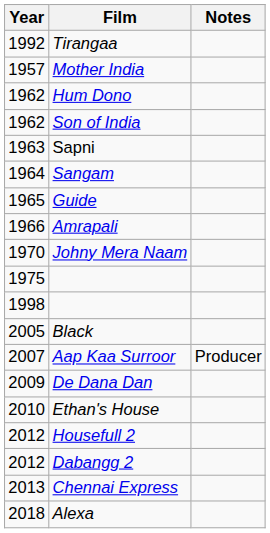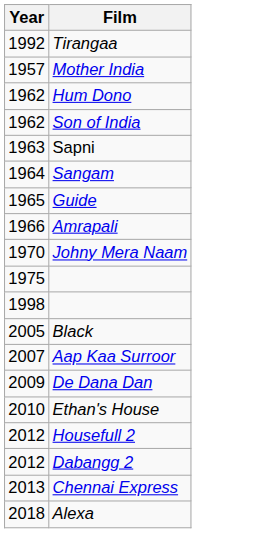 <table class="wikitable" border="1">
 <tr>
 <th>Year</th>
 <th>Film</th>
-<th>Notes</th>
 </tr>
 <tr>
 <td>1992</td>
 <td><em>Tirangaa</em></td>
-<td></td>
 </tr>
 <tr>
 <td>1957</td>
 <td><em><a href='#'>Mother India</a></em></td>
-<td></td>
 </tr>
 <tr>
 <td>1962</td>
 <td><em><a href='#'>Hum Dono</a></em></td>
-<td></td>
 </tr>
 <tr>
 <td>1962</td>
 <td><em><a href='#'>Son of India</a></em></td>
-<td></td>
 </tr>
 <tr>
 <td>1963</td>
 <td>Sapni</td>
-<td></td>
 </tr>
 <tr>
 <td>1964</td>
 <td><em><a href='#'>Sangam</a></em></td>
-<td></td>
 </tr>
 <tr>
 <td>1965</td>
 <td><em><a href='#'>Guide</a></em></td>
-<td></td>
 </tr>
 <tr>
 <td>1966</td>
 <td><em><a href='#'>Amrapali</a></em></td>
-<td></td>
 </tr>
 <tr>
 <td>1970</td>
 <td><em><a href='#'>Johny Mera Naam</a></em></td>
-<td></td>
 </tr>
 <tr>
 <td>1975</td>
-<td></td>
 <td></td>
 </tr>
 <tr>
 <td>1998</td>
 <td></td>
-<td></td>
 </tr>
 <tr>
 <td>2005</td>
 <td><em>Black</em></td>
-<td></td>
 </tr>
 <tr>
 <td>2007</td>
 <td><em><a href='#'>Aap Kaa Surroor</a></em></td>
-<td>Producer</td>
 </tr>
 <tr>
 <td>2009</td>
 <td><em><a href='#'>De Dana Dan</a></em></td>
-<td></td>
 </tr>
 <tr>
 <td>2010</td>
 <td><em>Ethan's House</em></td>
-<td></td>
 </tr>
 <tr>
 <td>2012</td>
 <td><em><a href='#'>Housefull 2</a></em></td>
-<td></td>
 </tr>
 <tr>
 <td>2012</td>
 <td><em><a href='#'>Dabangg 2</a></em></td>
-<td></td>
 </tr>
 <tr>
 <td>2013</td>
 <td><em><a href='#'>Chennai Express</a></em></td>
-<td></td>
 </tr>
 <tr>
 <td>2018</td>
 <td><em>Alexa</em></td>
-<td></td>
 </tr>
 </table>
